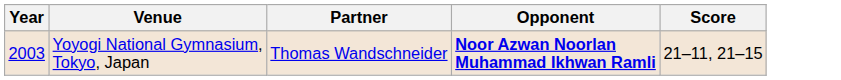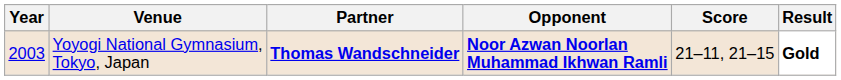 <table class="sortable wikitable" style="font-size: 90%;">
 <tr>
 <th>Year</th>
 <th>Venue</th>
 <th>Partner</th>
 <th>Opponent</th>
 <th>Score</th>
+<th>Result</th>
 </tr>
 <tr style="background:#F3E6D7">
 <td align="center"><a href='#'>2003</a></td>
 <td align="left"><a href='#'>Yoyogi National Gymnasium</a>,<br><a href='#'>Tokyo</a>, Japan</td>
-<td align="left"> <a href='#'>Thomas Wandschneider</a></td>
+<td align="left"><strong> <a href='#'>Thomas Wandschneider</a></strong></td>
 <td align="left"><strong> <a href='#'>Noor Azwan Noorlan</a><br>  <a href='#'>Muhammad Ikhwan Ramli</a></strong></td>
 <td align="left">21–11, 21–15</td>
+<td style="text-align:left; background:white"> <strong>Gold</strong></td>
 </tr>
 </table>
